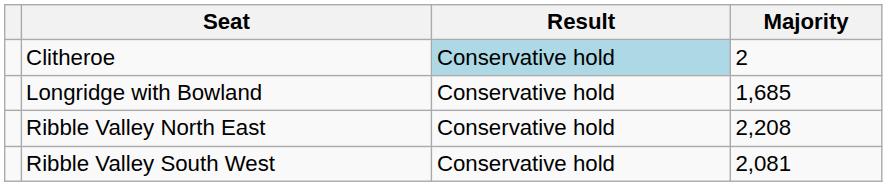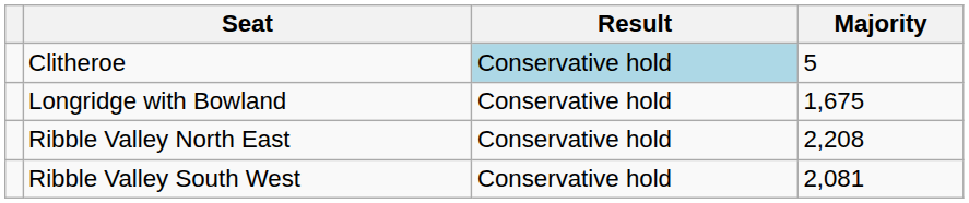 <table class="wikitable" style="right; width:50%">
 <tr>
 <th></th>
 <th>Seat</th>
 <th>Result</th>
 <th>Majority</th>
 </tr>
 <tr>
 <td></td>
 <td>Clitheroe</td>
 <td style="background: lightblue;">Conservative hold</td>
-<td>2</td>
+<td>5</td>
 </tr>
 <tr>
 <td></td>
 <td>Longridge with Bowland</td>
 <td>Conservative hold</td>
-<td>1,685</td>
+<td>1,675</td>
 </tr>
 <tr>
 <td></td>
 <td>Ribble Valley North East</td>
 <td>Conservative hold</td>
 <td>2,208</td>
 </tr>
 <tr>
 <td></td>
 <td>Ribble Valley South West</td>
 <td>Conservative hold</td>
 <td>2,081</td>
 </tr>
 </table>
